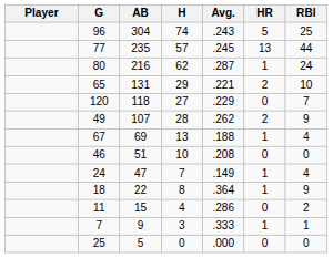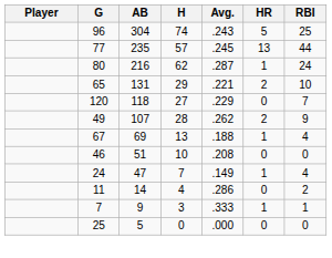 <table class="wikitable sortable">
 <tr>
 <th bgcolor="#DDDDFF" width="16%">Player</th>
 <th bgcolor="#DDDDFF" width="9%">G</th>
 <th bgcolor="#DDDDFF" width="9%">AB</th>
 <th bgcolor="#DDDDFF" width="9%">H</th>
 <th bgcolor="#DDDDFF" width="9%">Avg.</th>
 <th bgcolor="#DDDDFF" width="9%">HR</th>
 <th bgcolor="#DDDDFF" width="9%">RBI</th>
 </tr>
 <tr align=center>
 <td></td>
 <td>96</td>
 <td>304</td>
 <td>74</td>
 <td>.243</td>
 <td>5</td>
 <td>25</td>
 </tr>
 <tr align=center>
 <td></td>
 <td>77</td>
 <td>235</td>
 <td>57</td>
 <td>.245</td>
 <td>13</td>
 <td>44</td>
 </tr>
 <tr align=center>
 <td></td>
 <td>80</td>
 <td>216</td>
 <td>62</td>
 <td>.287</td>
 <td>1</td>
 <td>24</td>
 </tr>
 <tr align=center>
 <td></td>
 <td>65</td>
 <td>131</td>
 <td>29</td>
 <td>.221</td>
 <td>2</td>
 <td>10</td>
 </tr>
 <tr align=center>
 <td></td>
 <td>120</td>
 <td>118</td>
 <td>27</td>
 <td>.229</td>
 <td>0</td>
 <td>7</td>
 </tr>
 <tr align=center>
 <td></td>
 <td>49</td>
 <td>107</td>
 <td>28</td>
 <td>.262</td>
 <td>2</td>
 <td>9</td>
 </tr>
 <tr align=center>
 <td></td>
 <td>67</td>
 <td>69</td>
 <td>13</td>
 <td>.188</td>
 <td>1</td>
 <td>4</td>
 </tr>
 <tr align=center>
 <td></td>
 <td>46</td>
 <td>51</td>
 <td>10</td>
 <td>.208</td>
 <td>0</td>
 <td>0</td>
 </tr>
 <tr align=center>
 <td></td>
 <td>24</td>
 <td>47</td>
 <td>7</td>
 <td>.149</td>
 <td>1</td>
 <td>4</td>
 </tr>
 <tr align=center>
 <td></td>
-<td>18</td>
-<td>22</td>
-<td>8</td>
-<td>.364</td>
-<td>1</td>
-<td>9</td>
-</tr>
-<tr align=center>
-<td></td>
 <td>11</td>
-<td>15</td>
+<td>14</td>
 <td>4</td>
 <td>.286</td>
 <td>0</td>
 <td>2</td>
 </tr>
 <tr align=center>
 <td></td>
 <td>7</td>
 <td>9</td>
 <td>3</td>
 <td>.333</td>
 <td>1</td>
 <td>1</td>
 </tr>
 <tr align=center>
 <td></td>
 <td>25</td>
 <td>5</td>
 <td>0</td>
 <td>.000</td>
 <td>0</td>
 <td>0</td>
 </tr>
 </table>
